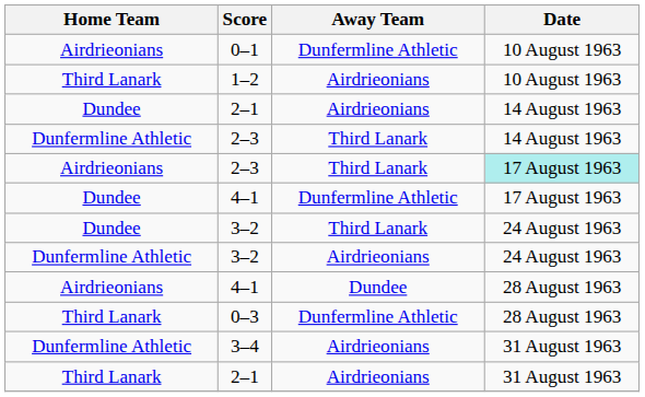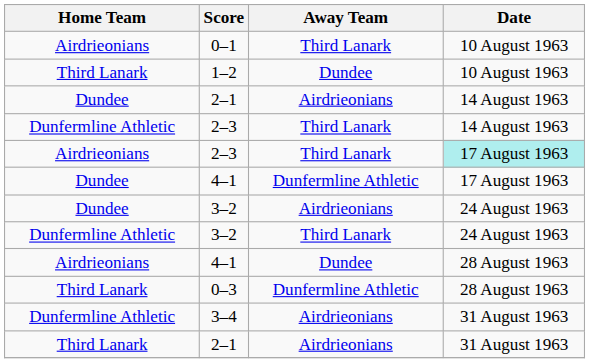 <table class="wikitable" style="text-align:center;">
 <tr>
 <th width=175>Home Team</th>
 <th width=20>Score</th>
 <th width=175>Away Team</th>
 <th width= 125>Date</th>
 </tr>
 <tr>
 <td><a href='#'>Airdrieonians</a></td>
 <td>0–1</td>
-<td><a href='#'>Dunfermline Athletic</a></td>
+<td><a href='#'>Third Lanark</a></td>
 <td>10 August 1963</td>
 </tr>
 <tr>
 <td><a href='#'>Third Lanark</a></td>
 <td>1–2</td>
-<td><a href='#'>Airdrieonians</a></td>
+<td><a href='#'>Dundee</a></td>
 <td>10 August 1963</td>
 </tr>
 <tr>
 <td><a href='#'>Dundee</a></td>
 <td>2–1</td>
 <td><a href='#'>Airdrieonians</a></td>
 <td>14 August 1963</td>
 </tr>
 <tr>
 <td><a href='#'>Dunfermline Athletic</a></td>
 <td>2–3</td>
 <td><a href='#'>Third Lanark</a></td>
 <td>14 August 1963</td>
 </tr>
 <tr>
 <td><a href='#'>Airdrieonians</a></td>
 <td>2–3</td>
 <td><a href='#'>Third Lanark</a></td>
 <td style="background: paleturquoise;">17 August 1963</td>
 </tr>
 <tr>
 <td><a href='#'>Dundee</a></td>
 <td>4–1</td>
 <td><a href='#'>Dunfermline Athletic</a></td>
 <td>17 August 1963</td>
 </tr>
 <tr>
 <td><a href='#'>Dundee</a></td>
 <td>3–2</td>
-<td><a href='#'>Third Lanark</a></td>
+<td><a href='#'>Airdrieonians</a></td>
 <td>24 August 1963</td>
 </tr>
 <tr>
 <td><a href='#'>Dunfermline Athletic</a></td>
 <td>3–2</td>
-<td><a href='#'>Airdrieonians</a></td>
+<td><a href='#'>Third Lanark</a></td>
 <td>24 August 1963</td>
 </tr>
 <tr>
 <td><a href='#'>Airdrieonians</a></td>
 <td>4–1</td>
 <td><a href='#'>Dundee</a></td>
 <td>28 August 1963</td>
 </tr>
 <tr>
 <td><a href='#'>Third Lanark</a></td>
 <td>0–3</td>
 <td><a href='#'>Dunfermline Athletic</a></td>
 <td>28 August 1963</td>
 </tr>
 <tr>
 <td><a href='#'>Dunfermline Athletic</a></td>
 <td>3–4</td>
 <td><a href='#'>Airdrieonians</a></td>
 <td>31 August 1963</td>
 </tr>
 <tr>
 <td><a href='#'>Third Lanark</a></td>
 <td>2–1</td>
 <td><a href='#'>Airdrieonians</a></td>
 <td>31 August 1963</td>
 </tr>
 <tr>
 </tr>
 </table>
